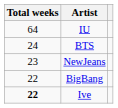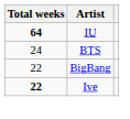 <table class="wikitable" style="text-align: center;">
 <tr>
 <th>Total weeks</th>
 <th>Artist</th>
 <th></th>
 </tr>
 <tr>
-<td>64</td>
+<td><strong>64</strong></td>
 <td><a href='#'>IU</a></td>
 <td></td>
 </tr>
 <tr>
 <td>24</td>
 <td><a href='#'>BTS</a></td>
-<td></td>
-</tr>
-<tr>
-<td>23</td>
-<td><a href='#'>NewJeans</a></td>
 <td></td>
 </tr>
 <tr>
 <td>22</td>
 <td><a href='#'>BigBang</a></td>
 <td></td>
 </tr>
 <tr>
 <td><strong>22</strong></td>
 <td><a href='#'>Ive</a></td>
 <td></td>
 </tr>
 </table>
